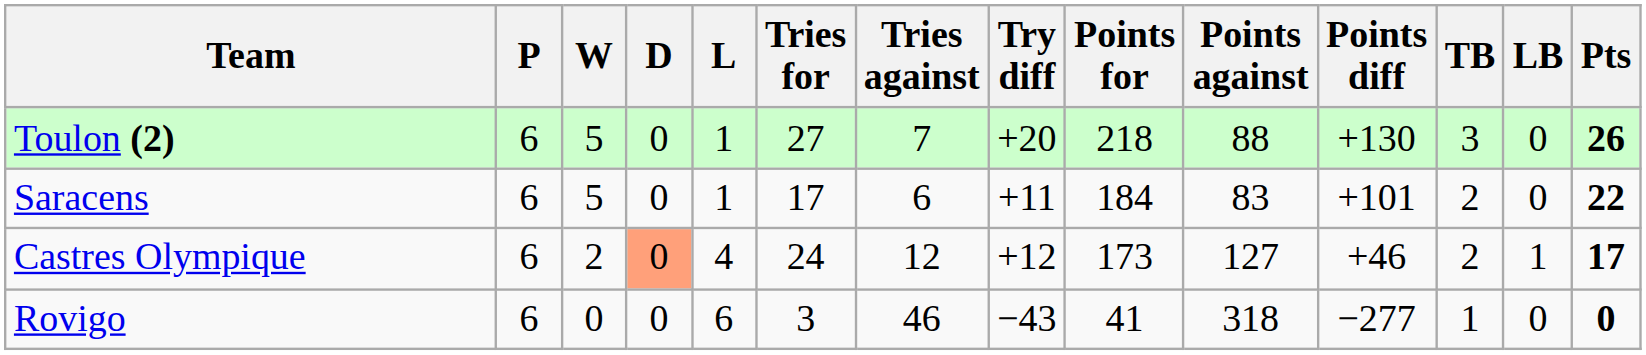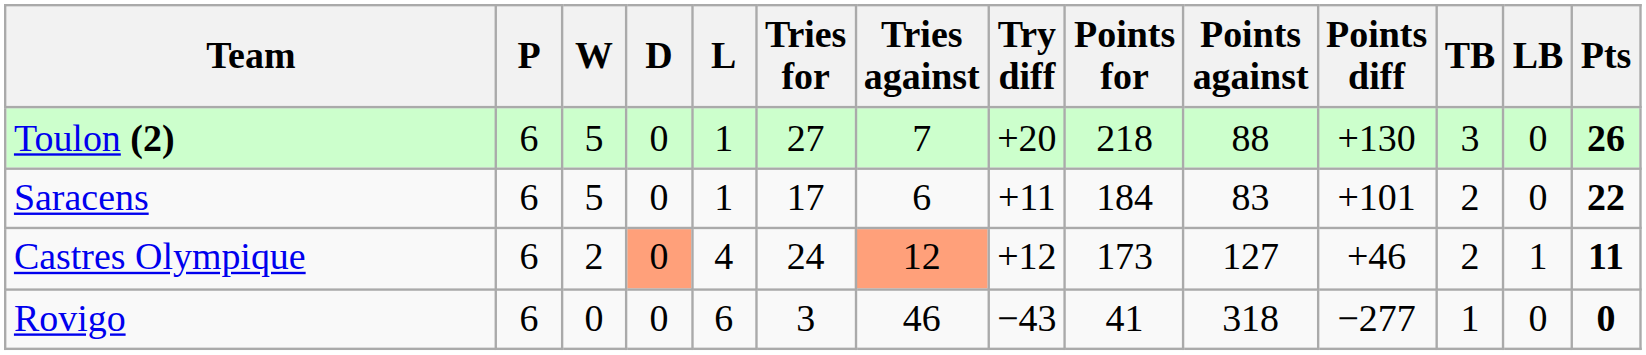 <table class="wikitable" style="text-align: center;">
 <tr>
 <th width="200">Team</th>
 <th width="20">P</th>
 <th width="20">W</th>
 <th width="20">D</th>
 <th width="20">L</th>
 <th width="20">Tries for</th>
 <th width="20">Tries against</th>
 <th width="20">Try diff</th>
 <th width="20">Points for</th>
 <th width="20">Points against</th>
 <th width="25">Points diff</th>
 <th width="20">TB</th>
 <th width="20">LB</th>
 <th width="20">Pts</th>
 </tr>
 <tr bgcolor="#ccffcc">
 <td align=left> <a href='#'>Toulon</a> <strong>(2)</strong></td>
 <td>6</td>
 <td>5</td>
 <td>0</td>
 <td>1</td>
 <td>27</td>
 <td>7</td>
 <td>+20</td>
 <td>218</td>
 <td>88</td>
 <td>+130</td>
 <td>3</td>
 <td>0</td>
 <td><strong>26</strong></td>
 </tr>
 <tr>
 <td align=left> <a href='#'>Saracens</a></td>
 <td>6</td>
 <td>5</td>
 <td>0</td>
 <td>1</td>
 <td>17</td>
 <td>6</td>
 <td>+11</td>
 <td>184</td>
 <td>83</td>
 <td>+101</td>
 <td>2</td>
 <td>0</td>
 <td><strong>22</strong></td>
 </tr>
 <tr>
 <td align=left> <a href='#'>Castres Olympique</a></td>
 <td>6</td>
 <td>2</td>
 <td style="background: lightsalmon;">0</td>
 <td>4</td>
 <td>24</td>
-<td>12</td>
+<td style="background: lightsalmon;">12</td>
 <td>+12</td>
 <td>173</td>
 <td>127</td>
 <td>+46</td>
 <td>2</td>
 <td>1</td>
-<td><strong>17</strong></td>
+<td><strong>11</strong></td>
 </tr>
 <tr>
 <td align=left> <a href='#'>Rovigo</a></td>
 <td>6</td>
 <td>0</td>
 <td>0</td>
 <td>6</td>
 <td>3</td>
 <td>46</td>
 <td>−43</td>
 <td>41</td>
 <td>318</td>
 <td>−277</td>
 <td>1</td>
 <td>0</td>
 <td><strong>0</strong></td>
 </tr>
 </table>
